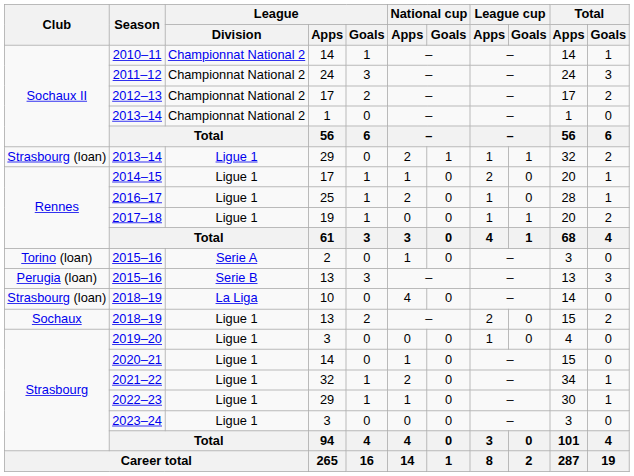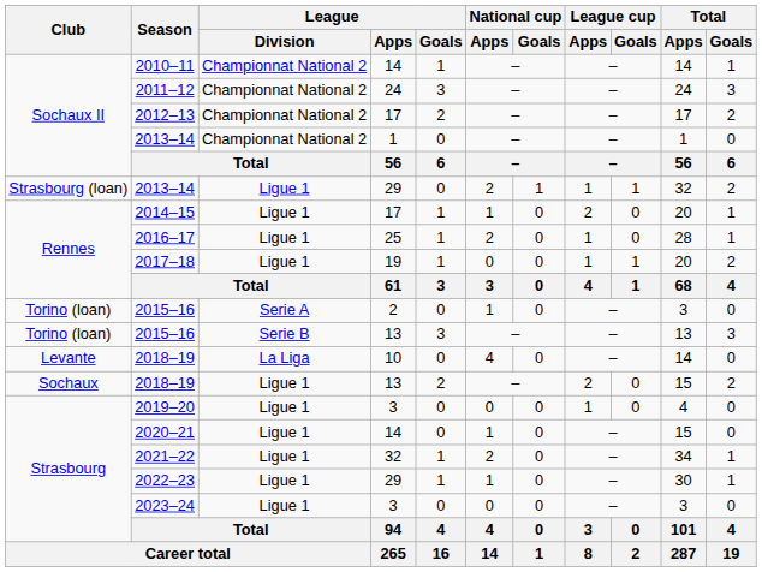 <table class="wikitable" style="text-align:center">
 <tr>
 <th rowspan=2>Club</th>
 <th rowspan=2>Season</th>
 <th colspan=3>League</th>
 <th colspan=2>National cup</th>
 <th colspan=2>League cup</th>
 <th colspan=2>Total</th>
 </tr>
 <tr>
 <th>Division</th>
 <th>Apps</th>
 <th>Goals</th>
 <th>Apps</th>
 <th>Goals</th>
 <th>Apps</th>
 <th>Goals</th>
 <th>Apps</th>
 <th>Goals</th>
 </tr>
 <tr>
 <td rowspan=5><a href='#'>Sochaux II</a></td>
 <td><a href='#'>2010–11</a></td>
 <td><a href='#'>Championnat National 2</a></td>
 <td>14</td>
 <td>1</td>
 <td colspan=2>–</td>
 <td colspan=2>–</td>
 <td>14</td>
 <td>1</td>
 </tr>
 <tr>
 <td><a href='#'>2011–12</a></td>
 <td>Championnat National 2</td>
 <td>24</td>
 <td>3</td>
 <td colspan=2>–</td>
 <td colspan=2>–</td>
 <td>24</td>
 <td>3</td>
 </tr>
 <tr>
 <td><a href='#'>2012–13</a></td>
 <td>Championnat National 2</td>
 <td>17</td>
 <td>2</td>
 <td colspan=2>–</td>
 <td colspan=2>–</td>
 <td>17</td>
 <td>2</td>
 </tr>
 <tr>
 <td><a href='#'>2013–14</a></td>
 <td>Championnat National 2</td>
 <td>1</td>
 <td>0</td>
 <td colspan=2>–</td>
 <td colspan=2>–</td>
 <td>1</td>
 <td>0</td>
 </tr>
 <tr>
 <th colspan=2>Total</th>
 <th>56</th>
 <th>6</th>
 <th colspan=2>–</th>
 <th colspan=2>–</th>
 <th>56</th>
 <th>6</th>
 </tr>
 <tr>
 <td><a href='#'>Strasbourg</a> (loan)</td>
 <td><a href='#'>2013–14</a></td>
 <td><a href='#'>Ligue 1</a></td>
 <td>29</td>
 <td>0</td>
 <td>2</td>
 <td>1</td>
 <td>1</td>
 <td>1</td>
 <td>32</td>
 <td>2</td>
 </tr>
 <tr>
 <td rowspan=4><a href='#'>Rennes</a></td>
 <td><a href='#'>2014–15</a></td>
 <td>Ligue 1</td>
 <td>17</td>
 <td>1</td>
 <td>1</td>
 <td>0</td>
 <td>2</td>
 <td>0</td>
 <td>20</td>
 <td>1</td>
 </tr>
 <tr>
 <td><a href='#'>2016–17</a></td>
 <td>Ligue 1</td>
 <td>25</td>
 <td>1</td>
 <td>2</td>
 <td>0</td>
 <td>1</td>
 <td>0</td>
 <td>28</td>
 <td>1</td>
 </tr>
 <tr>
 <td><a href='#'>2017–18</a></td>
 <td>Ligue 1</td>
 <td>19</td>
 <td>1</td>
 <td>0</td>
 <td>0</td>
 <td>1</td>
 <td>1</td>
 <td>20</td>
 <td>2</td>
 </tr>
 <tr>
 <th colspan=2>Total</th>
 <th>61</th>
 <th>3</th>
 <th>3</th>
 <th>0</th>
 <th>4</th>
 <th>1</th>
 <th>68</th>
 <th>4</th>
 </tr>
 <tr>
 <td><a href='#'>Torino</a> (loan)</td>
 <td><a href='#'>2015–16</a></td>
 <td><a href='#'>Serie A</a></td>
 <td>2</td>
 <td>0</td>
 <td>1</td>
 <td>0</td>
 <td colspan=2>–</td>
 <td>3</td>
 <td>0</td>
 </tr>
 <tr>
-<td><a href='#'>Perugia</a> (loan)</td>
+<td><a href='#'>Torino</a> (loan)</td>
 <td><a href='#'>2015–16</a></td>
 <td><a href='#'>Serie B</a></td>
 <td>13</td>
 <td>3</td>
 <td colspan=2>–</td>
 <td colspan=2>–</td>
 <td>13</td>
 <td>3</td>
 </tr>
 <tr>
-<td><a href='#'>Strasbourg</a> (loan)</td>
+<td><a href='#'>Levante</a></td>
 <td><a href='#'>2018–19</a></td>
 <td><a href='#'>La Liga</a></td>
 <td>10</td>
 <td>0</td>
 <td>4</td>
 <td>0</td>
 <td colspan=2>–</td>
 <td>14</td>
 <td>0</td>
 </tr>
 <tr>
 <td><a href='#'>Sochaux</a></td>
 <td><a href='#'>2018–19</a></td>
 <td>Ligue 1</td>
 <td>13</td>
 <td>2</td>
 <td colspan=2>–</td>
 <td>2</td>
 <td>0</td>
 <td>15</td>
 <td>2</td>
 </tr>
 <tr>
 <td rowspan=6><a href='#'>Strasbourg</a></td>
 <td><a href='#'>2019–20</a></td>
 <td>Ligue 1</td>
 <td>3</td>
 <td>0</td>
 <td>0</td>
 <td>0</td>
 <td>1</td>
 <td>0</td>
 <td>4</td>
 <td>0</td>
 </tr>
 <tr>
 <td><a href='#'>2020–21</a></td>
 <td>Ligue 1</td>
 <td>14</td>
 <td>0</td>
 <td>1</td>
 <td>0</td>
 <td colspan=2>–</td>
 <td>15</td>
 <td>0</td>
 </tr>
 <tr>
 <td><a href='#'>2021–22</a></td>
 <td>Ligue 1</td>
 <td>32</td>
 <td>1</td>
 <td>2</td>
 <td>0</td>
 <td colspan=2>–</td>
 <td>34</td>
 <td>1</td>
 </tr>
 <tr>
 <td><a href='#'>2022–23</a></td>
 <td>Ligue 1</td>
 <td>29</td>
 <td>1</td>
 <td>1</td>
 <td>0</td>
 <td colspan=2>–</td>
 <td>30</td>
 <td>1</td>
 </tr>
 <tr>
 <td><a href='#'>2023–24</a></td>
 <td>Ligue 1</td>
 <td>3</td>
 <td>0</td>
 <td>0</td>
 <td>0</td>
 <td colspan=2>–</td>
 <td>3</td>
 <td>0</td>
 </tr>
 <tr>
 <th colspan=2>Total</th>
 <th>94</th>
 <th>4</th>
 <th>4</th>
 <th>0</th>
 <th>3</th>
 <th>0</th>
 <th>101</th>
 <th>4</th>
 </tr>
 <tr>
 <th colspan=3>Career total</th>
 <th>265</th>
 <th>16</th>
 <th>14</th>
 <th>1</th>
 <th>8</th>
 <th>2</th>
 <th>287</th>
 <th>19</th>
 </tr>
 </table>
